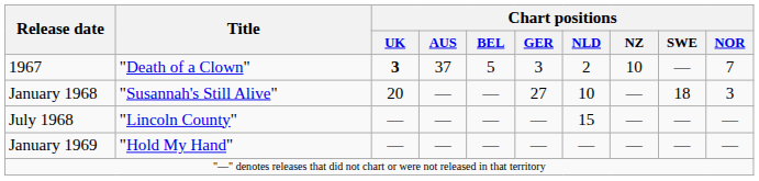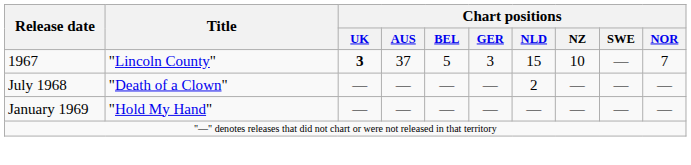 <table class="wikitable">
 <tr>
 <th style="width:100px;" rowspan="2">Release date</th>
 <th style="width:240px;" rowspan="2">Title</th>
 <th colspan="8">Chart positions</th>
 </tr>
 <tr style="font-size:smaller;">
 <th style="width:3em;"><a href='#'>UK</a><br></th>
 <th style="width:3em;"><a href='#'>AUS</a><br></th>
 <th style="width:3em;"><a href='#'>BEL</a><br></th>
 <th style="width:3em;"><a href='#'>GER</a><br></th>
 <th style="width:3em;"><a href='#'>NLD</a><br></th>
 <th style="width:3em;">NZ<br></th>
 <th style="width:3em;">SWE</th>
 <th style="width:3em;"><a href='#'>NOR</a><br></th>
 </tr>
 <tr>
 <td>1967</td>
-<td>"<a href='#'>Death of a Clown</a>"</td>
+<td>"<a href='#'>Lincoln County</a>"</td>
 <td style="text-align:center;"><strong>3</strong></td>
 <td style="text-align:center;">37</td>
 <td style="text-align:center;">5</td>
 <td style="text-align:center;">3</td>
-<td style="text-align:center;">2</td>
+<td style="text-align:center;">15</td>
 <td style="text-align:center;">10</td>
 <td style="text-align:center;">—</td>
 <td style="text-align:center;">7</td>
 </tr>
 <tr>
-<td>January 1968</td>
-<td>"<a href='#'>Susannah's Still Alive</a>"</td>
-<td style="text-align:center;">20</td>
-<td style="text-align:center;">—</td>
-<td style="text-align:center;">—</td>
-<td style="text-align:center;">27</td>
-<td style="text-align:center;">10</td>
-<td style="text-align:center;">—</td>
-<td style="text-align:center;">18</td>
-<td style="text-align:center;">3</td>
-</tr>
-<tr>
 <td>July 1968</td>
-<td>"<a href='#'>Lincoln County</a>"</td>
+<td>"<a href='#'>Death of a Clown</a>"</td>
 <td style="text-align:center;">—</td>
 <td style="text-align:center;">—</td>
 <td style="text-align:center;">—</td>
 <td style="text-align:center;">—</td>
-<td style="text-align:center;">15</td>
+<td style="text-align:center;">2</td>
 <td style="text-align:center;">—</td>
 <td style="text-align:center;">—</td>
 <td style="text-align:center;">—</td>
 </tr>
 <tr>
 <td>January 1969</td>
 <td>"<a href='#'>Hold My Hand</a>"</td>
 <td style="text-align:center;">—</td>
 <td style="text-align:center;">—</td>
 <td style="text-align:center;">—</td>
 <td style="text-align:center;">—</td>
 <td style="text-align:center;">—</td>
 <td style="text-align:center;">—</td>
 <td style="text-align:center;">—</td>
 <td style="text-align:center;">—</td>
 </tr>
 <tr>
 <td colspan="10" align="center" style="font-size:8pt">"—" denotes releases that did not chart or were not released in that territory</td>
 </tr>
 </table>
